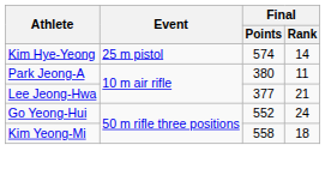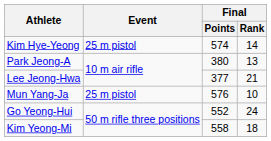 <table class="wikitable" style="font-size:90%">
 <tr>
 <th rowspan="2">Athlete</th>
 <th rowspan="2">Event</th>
 <th colspan=2>Final</th>
 </tr>
 <tr style="font-size:95%">
 <th>Points</th>
 <th>Rank</th>
 </tr>
 <tr align=center>
 <td align=left><a href='#'>Kim Hye-Yeong</a></td>
 <td align=left><a href='#'>25 m pistol</a></td>
 <td>574</td>
 <td>14</td>
 </tr>
 <tr align=center>
 <td align=left><a href='#'>Park Jeong-A</a></td>
 <td align=left rowspan=2><a href='#'>10 m air rifle</a></td>
 <td>380</td>
-<td>11</td>
+<td>13</td>
 </tr>
 <tr align=center>
 <td align=left><a href='#'>Lee Jeong-Hwa</a></td>
 <td>377</td>
 <td>21</td>
+</tr>
+<tr align=center>
+<td align=left><a href='#'>Mun Yang-Ja</a></td>
+<td align=left><a href='#'>25 m pistol</a></td>
+<td>576</td>
+<td>10</td>
 </tr>
 <tr align=center>
 <td align=left><a href='#'>Go Yeong-Hui</a></td>
 <td align=left rowspan=2><a href='#'>50 m rifle three positions</a></td>
 <td>552</td>
 <td>24</td>
 </tr>
 <tr align=center>
 <td align=left><a href='#'>Kim Yeong-Mi</a></td>
 <td>558</td>
 <td>18</td>
 </tr>
 </table>
